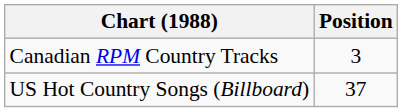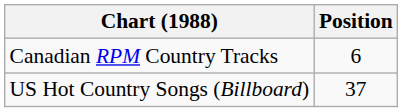 <table class="wikitable">
 <tr>
 <th>Chart (1988)</th>
 <th>Position</th>
 </tr>
 <tr>
 <td align="left">Canadian <em><a href='#'>RPM</a></em> Country Tracks</td>
-<td align="center">3</td>
+<td align="center">6</td>
 </tr>
 <tr>
 <td>US Hot Country Songs (<em>Billboard</em>)</td>
 <td align="center">37</td>
 </tr>
 </table>
